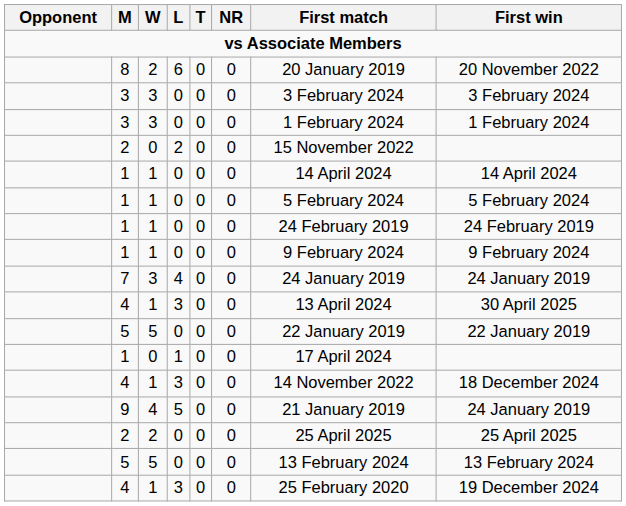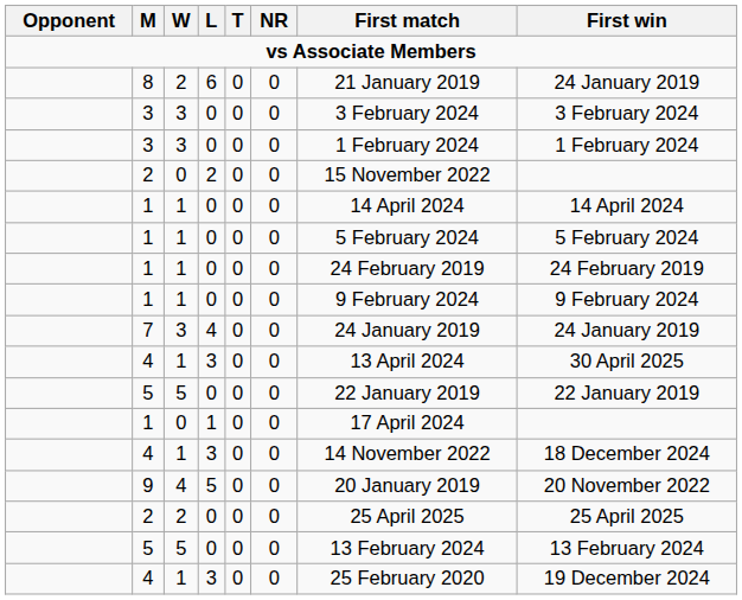 <table class="wikitable" style="text-align: center; width: 600px;">
 <tr>
 <th>Opponent</th>
 <th>M</th>
 <th>W</th>
 <th>L</th>
 <th>T</th>
 <th>NR</th>
 <th>First match</th>
 <th>First win</th>
 </tr>
 <tr>
 <td colspan="8" style="text-align:center;"><strong>vs Associate Members</strong></td>
 </tr>
 <tr>
 <td align=left></td>
 <td>8</td>
 <td>2</td>
 <td>6</td>
 <td>0</td>
 <td>0</td>
-<td>20 January 2019</td>
-<td>20 November 2022</td>
+<td>21 January 2019</td>
+<td>24 January 2019</td>
 </tr>
 <tr>
 <td align=left></td>
 <td>3</td>
 <td>3</td>
 <td>0</td>
 <td>0</td>
 <td>0</td>
 <td>3 February 2024</td>
 <td>3 February 2024</td>
 </tr>
 <tr>
 <td align=left></td>
 <td>3</td>
 <td>3</td>
 <td>0</td>
 <td>0</td>
 <td>0</td>
 <td>1 February 2024</td>
 <td>1 February 2024</td>
 </tr>
 <tr>
 <td align=left></td>
 <td>2</td>
 <td>0</td>
 <td>2</td>
 <td>0</td>
 <td>0</td>
 <td>15 November 2022</td>
 <td></td>
 </tr>
 <tr>
 <td align=left></td>
 <td>1</td>
 <td>1</td>
 <td>0</td>
 <td>0</td>
 <td>0</td>
 <td>14 April 2024</td>
 <td>14 April 2024</td>
 </tr>
 <tr>
 <td align=left></td>
 <td>1</td>
 <td>1</td>
 <td>0</td>
 <td>0</td>
 <td>0</td>
 <td>5 February 2024</td>
 <td>5 February 2024</td>
 </tr>
 <tr>
 <td align=left></td>
 <td>1</td>
 <td>1</td>
 <td>0</td>
 <td>0</td>
 <td>0</td>
 <td>24 February 2019</td>
 <td>24 February 2019</td>
 </tr>
 <tr>
 <td align=left></td>
 <td>1</td>
 <td>1</td>
 <td>0</td>
 <td>0</td>
 <td>0</td>
 <td>9 February 2024</td>
 <td>9 February 2024</td>
 </tr>
 <tr>
 <td align=left></td>
 <td>7</td>
 <td>3</td>
 <td>4</td>
 <td>0</td>
 <td>0</td>
 <td>24 January 2019</td>
 <td>24 January 2019</td>
 </tr>
 <tr>
 <td align=left></td>
 <td>4</td>
 <td>1</td>
 <td>3</td>
 <td>0</td>
 <td>0</td>
 <td>13 April 2024</td>
 <td>30 April 2025</td>
 </tr>
 <tr>
 <td align=left></td>
 <td>5</td>
 <td>5</td>
 <td>0</td>
 <td>0</td>
 <td>0</td>
 <td>22 January 2019</td>
 <td>22 January 2019</td>
 </tr>
 <tr>
 <td align=left></td>
 <td>1</td>
 <td>0</td>
 <td>1</td>
 <td>0</td>
 <td>0</td>
 <td>17 April 2024</td>
 <td></td>
 </tr>
 <tr>
 <td align=left></td>
 <td>4</td>
 <td>1</td>
 <td>3</td>
 <td>0</td>
 <td>0</td>
 <td>14 November 2022</td>
 <td>18 December 2024</td>
 </tr>
 <tr>
 <td align=left></td>
 <td>9</td>
 <td>4</td>
 <td>5</td>
 <td>0</td>
 <td>0</td>
-<td>21 January 2019</td>
-<td>24 January 2019</td>
+<td>20 January 2019</td>
+<td>20 November 2022</td>
 </tr>
 <tr>
 <td align=left></td>
 <td>2</td>
 <td>2</td>
 <td>0</td>
 <td>0</td>
 <td>0</td>
 <td>25 April 2025</td>
 <td>25 April 2025</td>
 </tr>
 <tr>
 <td align=left></td>
 <td>5</td>
 <td>5</td>
 <td>0</td>
 <td>0</td>
 <td>0</td>
 <td>13 February 2024</td>
 <td>13 February 2024</td>
 </tr>
 <tr>
 <td align=left></td>
 <td>4</td>
 <td>1</td>
 <td>3</td>
 <td>0</td>
 <td>0</td>
 <td>25 February 2020</td>
 <td>19 December 2024</td>
 </tr>
 </table>
